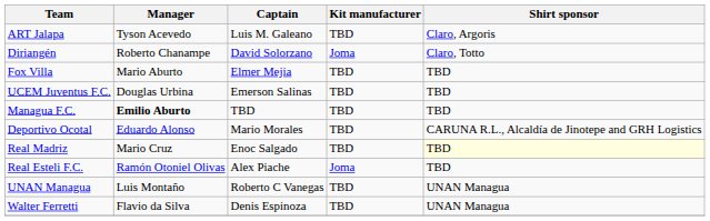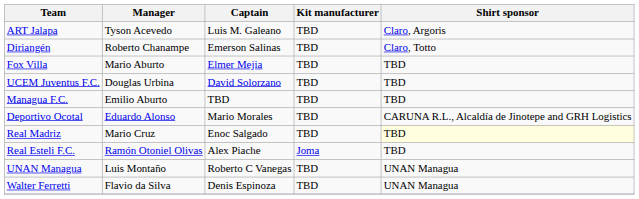 <table class="wikitable sortable">
 <tr>
 <th>Team</th>
 <th>Manager</th>
 <th>Captain</th>
 <th>Kit manufacturer</th>
 <th>Shirt sponsor</th>
 </tr>
 <tr>
 <td><a href='#'>ART Jalapa</a></td>
 <td> Tyson Acevedo</td>
 <td> Luis M. Galeano</td>
 <td>TBD</td>
 <td><a href='#'>Claro</a>, Argoris</td>
 </tr>
 <tr>
 <td><a href='#'>Diriangén</a></td>
 <td> Roberto Chanampe</td>
-<td> <a href='#'>David Solorzano</a></td>
-<td><a href='#'>Joma</a></td>
+<td> Emerson Salinas</td>
+<td>TBD</td>
 <td><a href='#'>Claro</a>, Totto</td>
 </tr>
 <tr>
 <td><a href='#'>Fox Villa</a></td>
 <td> Mario Aburto</td>
 <td>  <a href='#'>Elmer Mejia</a></td>
 <td>TBD</td>
 <td>TBD</td>
 </tr>
 <tr>
 <td><a href='#'>UCEM Juventus F.C.</a></td>
 <td> Douglas Urbina</td>
-<td> Emerson Salinas</td>
+<td> <a href='#'>David Solorzano</a></td>
 <td>TBD</td>
 <td>TBD</td>
 </tr>
 <tr>
 <td><a href='#'>Managua F.C.</a></td>
-<td><strong> Emilio Aburto</strong></td>
+<td> Emilio Aburto</td>
 <td>TBD</td>
 <td>TBD</td>
 <td>TBD</td>
 </tr>
 <tr>
 <td><a href='#'>Deportivo Ocotal</a></td>
 <td> <a href='#'>Eduardo Alonso</a></td>
 <td> Mario Morales</td>
 <td>TBD</td>
 <td>CARUNA R.L., Alcaldía de Jinotepe and GRH Logistics</td>
 </tr>
 <tr>
 <td><a href='#'>Real Madriz</a></td>
 <td> Mario Cruz</td>
 <td> Enoc Salgado</td>
 <td>TBD</td>
 <td style="background: lightyellow;">TBD</td>
 </tr>
 <tr>
 <td><a href='#'>Real Esteli F.C.</a></td>
 <td> <a href='#'>Ramón Otoniel Olivas</a></td>
 <td> Alex Piache</td>
 <td><a href='#'>Joma</a></td>
 <td>TBD</td>
 </tr>
 <tr>
 <td><a href='#'>UNAN Managua</a></td>
 <td> Luis Montaño</td>
 <td> Roberto C Vanegas</td>
 <td>TBD</td>
 <td>UNAN Managua</td>
 </tr>
 <tr>
 <td><a href='#'>Walter Ferretti</a></td>
 <td> Flavio da Silva</td>
 <td> Denis Espinoza</td>
 <td>TBD</td>
 <td>UNAN Managua</td>
 </tr>
 <tr>
 </tr>
 </table>
